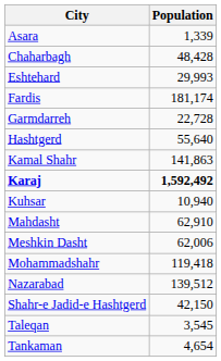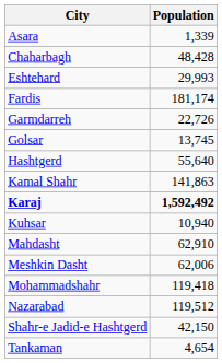 <table class="wikitable sortable">
 <tr>
 <th>City</th>
 <th>Population</th>
 </tr>
 <tr>
 <td><a href='#'>Asara</a></td>
 <td style="text-align: right;">1,339</td>
 </tr>
 <tr>
 <td><a href='#'>Chaharbagh</a></td>
 <td style="text-align: right;">48,428</td>
 </tr>
 <tr>
 <td><a href='#'>Eshtehard</a></td>
 <td style="text-align: right;">29,993</td>
 </tr>
 <tr>
 <td><a href='#'>Fardis</a></td>
 <td style="text-align: right;">181,174</td>
 </tr>
 <tr>
 <td><a href='#'>Garmdarreh</a></td>
-<td style="text-align: right;">22,728</td>
+<td style="text-align: right;">22,726</td>
+</tr>
+<tr>
+<td><a href='#'>Golsar</a></td>
+<td style="text-align: right;">13,745</td>
 </tr>
 <tr>
 <td><a href='#'>Hashtgerd</a></td>
 <td style="text-align: right;">55,640</td>
 </tr>
 <tr>
 <td><a href='#'>Kamal Shahr</a></td>
 <td style="text-align: right;">141,863</td>
 </tr>
 <tr>
 <td><strong><a href='#'>Karaj</a></strong></td>
 <td style="text-align: right;"><strong>1,592,492</strong></td>
 </tr>
 <tr>
 <td><a href='#'>Kuhsar</a></td>
 <td style="text-align: right;">10,940</td>
 </tr>
 <tr>
 <td><a href='#'>Mahdasht</a></td>
 <td style="text-align: right;">62,910</td>
 </tr>
 <tr>
 <td><a href='#'>Meshkin Dasht</a></td>
 <td style="text-align: right;">62,006</td>
 </tr>
 <tr>
 <td><a href='#'>Mohammadshahr</a></td>
 <td style="text-align: right;">119,418</td>
 </tr>
 <tr>
 <td><a href='#'>Nazarabad</a></td>
-<td style="text-align: right;">139,512</td>
+<td style="text-align: right;">119,512</td>
 </tr>
 <tr>
 <td><a href='#'>Shahr-e Jadid-e Hashtgerd</a></td>
 <td style="text-align: right;">42,150</td>
 </tr>
 <tr>
-<td><a href='#'>Taleqan</a></td>
-<td style="text-align: right;">3,545</td>
-</tr>
-<tr>
 <td><a href='#'>Tankaman</a></td>
 <td style="text-align: right;">4,654</td>
 </tr>
 </table>
